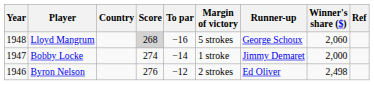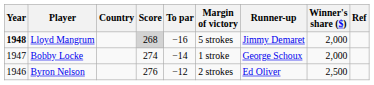 <table class="wikitable" style="font-size:95%">
 <tr>
 <th>Year</th>
 <th>Player</th>
 <th>Country</th>
 <th>Score</th>
 <th>To par</th>
 <th>Margin<br>of victory</th>
 <th>Runner-up</th>
 <th>Winner's<br>share (<a href='#'>$</a>)</th>
 <th>Ref</th>
 </tr>
 <tr>
-<td>1948</td>
+<td><strong>1948</strong></td>
 <td><a href='#'>Lloyd Mangrum</a></td>
 <td></td>
 <td align=center style="background: lightgrey;">268</td>
 <td align=center>−16</td>
 <td>5 strokes</td>
-<td> <a href='#'>George Schoux</a></td>
-<td align=right>2,060</td>
+<td> <a href='#'>Jimmy Demaret</a></td>
+<td align=right>2,000</td>
 <td></td>
 </tr>
 <tr>
 <td>1947</td>
 <td><a href='#'>Bobby Locke</a></td>
 <td></td>
 <td align=center>274</td>
 <td align=center>−14</td>
 <td>1 stroke</td>
-<td> <a href='#'>Jimmy Demaret</a></td>
+<td> <a href='#'>George Schoux</a></td>
 <td align=right>2,000</td>
 <td></td>
 </tr>
 <tr>
 <td>1946</td>
 <td><a href='#'>Byron Nelson</a></td>
 <td></td>
 <td align=center>276</td>
 <td align=center>−12</td>
 <td>2 strokes</td>
 <td> <a href='#'>Ed Oliver</a></td>
-<td align=right>2,498</td>
+<td align=right>2,500</td>
 <td></td>
 </tr>
 </table>
